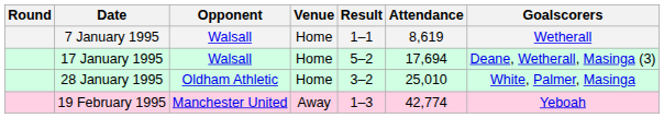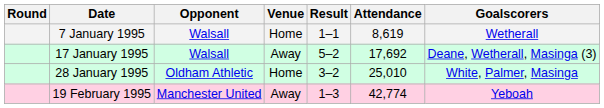 <table class="wikitable sortable" style="text-align:center">
 <tr>
 <th>Round</th>
 <th>Date</th>
 <th>Opponent</th>
 <th>Venue</th>
 <th>Result</th>
 <th>Attendance</th>
 <th>Goalscorers</th>
 </tr>
 <tr style="background-color: #f3f3f3;">
 <td></td>
 <td>7 January 1995</td>
 <td><a href='#'>Walsall</a></td>
 <td>Home</td>
 <td>1–1</td>
 <td>8,619</td>
 <td><a href='#'>Wetherall</a></td>
 </tr>
 <tr style="background-color: #d0ffe3;">
 <td></td>
 <td>17 January 1995</td>
 <td><a href='#'>Walsall</a></td>
-<td>Home</td>
+<td>Away</td>
 <td>5–2 </td>
-<td>17,694</td>
+<td>17,692</td>
 <td><a href='#'>Deane</a>, <a href='#'>Wetherall</a>, <a href='#'>Masinga</a> (3)</td>
 </tr>
 <tr style="background-color: #d0ffe3;">
 <td></td>
 <td>28 January 1995</td>
 <td><a href='#'>Oldham Athletic</a></td>
 <td>Home</td>
 <td>3–2</td>
 <td>25,010</td>
 <td><a href='#'>White</a>, <a href='#'>Palmer</a>, <a href='#'>Masinga</a></td>
 </tr>
 <tr style="background-color: #ffd0e3;">
 <td></td>
 <td>19 February 1995</td>
 <td><a href='#'>Manchester United</a></td>
 <td>Away</td>
 <td>1–3</td>
 <td>42,774</td>
 <td><a href='#'>Yeboah</a></td>
 </tr>
 </table>
